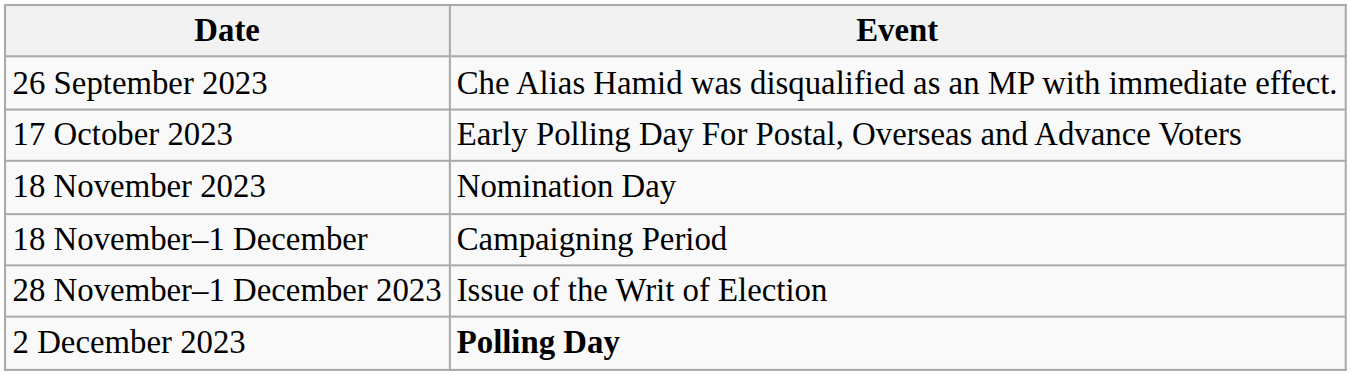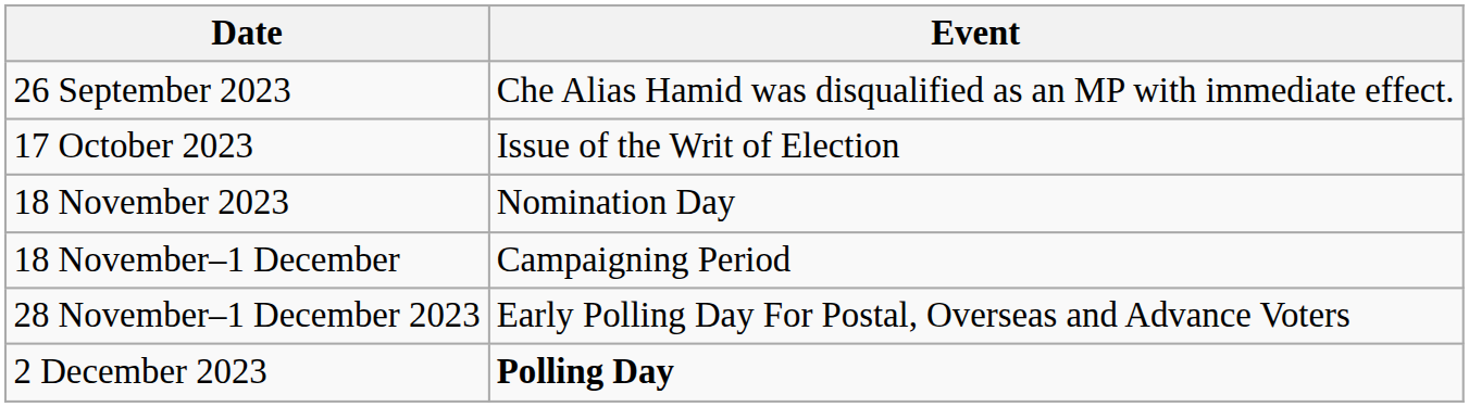 <table class="wikitable">
 <tr>
 <th>Date</th>
 <th>Event</th>
 </tr>
 <tr>
 <td>26 September 2023</td>
 <td>Che Alias Hamid was disqualified as an MP with immediate effect.</td>
 </tr>
 <tr>
 <td>17 October 2023</td>
-<td>Early Polling Day For Postal, Overseas and Advance Voters</td>
+<td>Issue of the Writ of Election</td>
 </tr>
 <tr>
 <td>18 November 2023</td>
 <td>Nomination Day</td>
 </tr>
 <tr>
 <td>18 November–1 December</td>
 <td>Campaigning Period</td>
 </tr>
 <tr>
 <td>28 November–1 December 2023</td>
-<td>Issue of the Writ of Election</td>
+<td>Early Polling Day For Postal, Overseas and Advance Voters</td>
 </tr>
 <tr>
 <td>2 December 2023</td>
 <td><strong>Polling Day</strong></td>
 </tr>
 </table>
